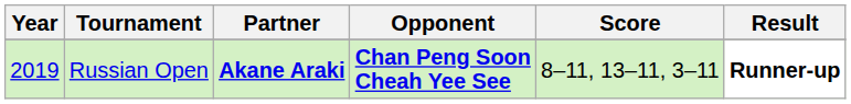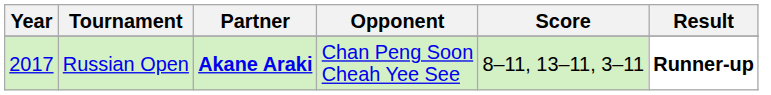 <table class="sortable wikitable" style="font-size: 95%;">
 <tr>
 <th>Year</th>
 <th>Tournament</th>
 <th>Partner</th>
 <th>Opponent</th>
 <th>Score</th>
 <th>Result</th>
 </tr>
 <tr>
 </tr>
 <tr style="background:#D4F1C5">
-<td align="center"><a href='#'>2019</a></td>
+<td align="center"><a href='#'>2017</a></td>
 <td align="left"><a href='#'>Russian Open</a></td>
 <td align="left"><strong> <a href='#'>Akane Araki</a></strong></td>
-<td align="left"><strong> <a href='#'>Chan Peng Soon</a><br> <a href='#'>Cheah Yee See</a></strong></td>
+<td align="left"> <a href='#'>Chan Peng Soon</a><br> <a href='#'>Cheah Yee See</a></td>
 <td align="left">8–11, 13–11, 3–11</td>
 <td style="text-align:left; background:white"> <strong>Runner-up</strong></td>
 </tr>
 </table>
